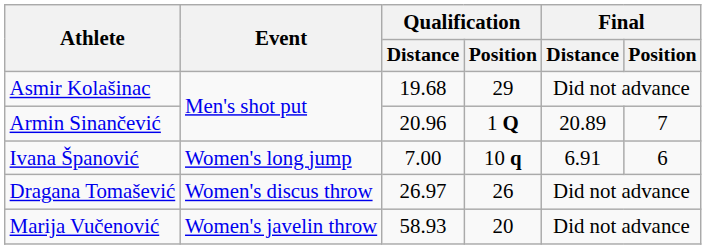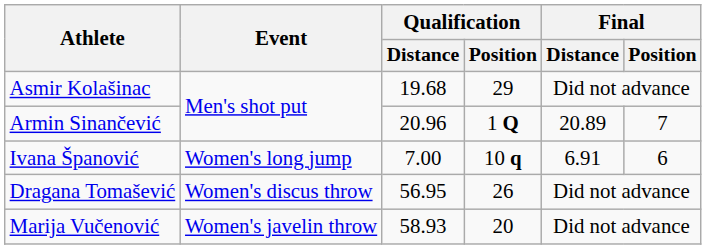 <table class=wikitable style="font-size:90%">
 <tr>
 <th rowspan="2">Athlete</th>
 <th rowspan="2">Event</th>
 <th colspan="2">Qualification</th>
 <th colspan="2">Final</th>
 </tr>
 <tr style="font-size:95%">
 <th>Distance</th>
 <th>Position</th>
 <th>Distance</th>
 <th>Position</th>
 </tr>
 <tr align=center>
 <td align=left><a href='#'>Asmir Kolašinac</a></td>
 <td align=left rowspan=2><a href='#'>Men's shot put</a></td>
 <td>19.68</td>
 <td>29</td>
 <td colspan=2>Did not advance</td>
 </tr>
 <tr align=center>
 <td align=left><a href='#'>Armin Sinančević</a></td>
 <td>20.96</td>
 <td>1 <strong>Q</strong></td>
 <td>20.89</td>
 <td>7</td>
 </tr>
 <tr align=center>
 <td align=left><a href='#'>Ivana Španović</a></td>
 <td align=left><a href='#'>Women's long jump</a></td>
 <td>7.00</td>
 <td>10 <strong>q</strong></td>
 <td>6.91</td>
 <td>6</td>
 </tr>
 <tr align=center>
 <td align=left><a href='#'>Dragana Tomašević</a></td>
 <td align=left><a href='#'>Women's discus throw</a></td>
-<td>26.97</td>
+<td>56.95</td>
 <td>26</td>
 <td colspan=2>Did not advance</td>
 </tr>
 <tr align=center>
 <td align=left><a href='#'>Marija Vučenović</a></td>
 <td align=left><a href='#'>Women's javelin throw</a></td>
 <td>58.93</td>
 <td>20</td>
 <td colspan=2>Did not advance</td>
 </tr>
 </table>
